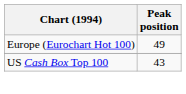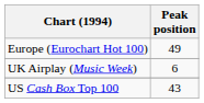 <table class="wikitable sortable">
 <tr>
 <th>Chart (1994)</th>
 <th>Peak<br>position</th>
 </tr>
 <tr>
 <td>Europe (<a href='#'>Eurochart Hot 100</a>)</td>
 <td align="center">49</td>
 </tr>
 <tr>
 </tr>
 <tr>
 </tr>
 <tr>
+<td>UK Airplay (<em><a href='#'>Music Week</a></em>)</td>
+<td align="center">6</td>
+</tr>
+<tr>
 </tr>
 <tr>
 </tr>
 <tr>
 </tr>
 <tr>
 </tr>
 <tr>
 <td>US <a href='#'><em>Cash Box</em> Top 100</a></td>
 <td align="center">43</td>
 </tr>
 </table>
